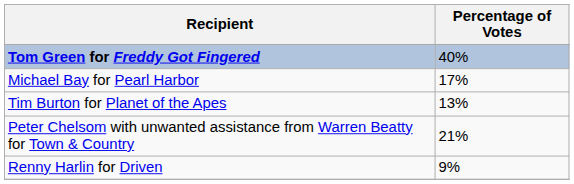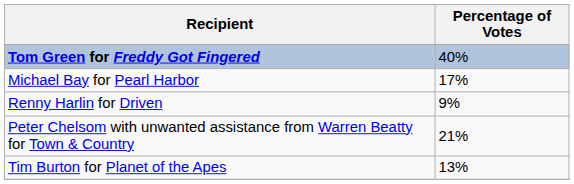 <table class="wikitable sortable plainrowheaders" align="centre">
 <tr>
 <th>Recipient</th>
 <th>Percentage of Votes</th>
 </tr>
 <tr>
 </tr>
 <tr style="background:#B0C4DE;">
 <td><strong><a href='#'>Tom Green</a> for <em><a href='#'>Freddy Got Fingered</a><strong><em></td>
 <td></strong>40%<strong></td>
 </tr>
 <tr>
 <td><a href='#'>Michael Bay</a> for </em><a href='#'>Pearl Harbor</a><em></td>
 <td>17%</td>
 </tr>
 <tr>
-<td><a href='#'>Tim Burton</a> for </em><a href='#'>Planet of the Apes</a><em></td>
-<td>13%</td>
+<td><a href='#'>Renny Harlin</a> for </em><a href='#'>Driven</a><em></td>
+<td>9%</td>
 </tr>
 <tr>
 <td><a href='#'>Peter Chelsom</a> with unwanted assistance from <a href='#'>Warren Beatty</a> for </em><a href='#'>Town & Country</a><em></td>
 <td>21%</td>
 </tr>
 <tr>
-<td><a href='#'>Renny Harlin</a> for </em><a href='#'>Driven</a><em></td>
-<td>9%</td>
+<td><a href='#'>Tim Burton</a> for </em><a href='#'>Planet of the Apes</a><em></td>
+<td>13%</td>
 </tr>
 <tr>
 </tr>
 </table>
